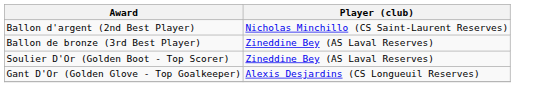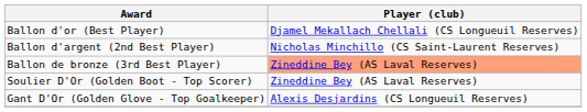 <table class="wikitable">
 <tr>
 <th>Award</th>
 <th>Player (club)</th>
+</tr>
+<tr>
+<td>Ballon d'or (Best Player)</td>
+<td><a href='#'>Djamel Mekallach Chellali</a> (CS Longueuil Reserves)</td>
 </tr>
 <tr>
 <td>Ballon d'argent (2nd Best Player)</td>
 <td><a href='#'>Nicholas Minchillo</a> (CS Saint-Laurent Reserves)</td>
 </tr>
 <tr>
 <td>Ballon de bronze (3rd Best Player)</td>
-<td><a href='#'>Zineddine Bey</a> (AS Laval Reserves)</td>
+<td style="background: lightsalmon;"><a href='#'>Zineddine Bey</a> (AS Laval Reserves)</td>
 </tr>
 <tr>
 <td>Soulier D'Or (Golden Boot - Top Scorer)</td>
 <td><a href='#'>Zineddine Bey</a> (AS Laval Reserves)</td>
 </tr>
 <tr>
 <td>Gant D'Or (Golden Glove - Top Goalkeeper)</td>
 <td><a href='#'>Alexis Desjardins</a> (CS Longueuil Reserves)</td>
 </tr>
 <tr>
 </tr>
 </table>
